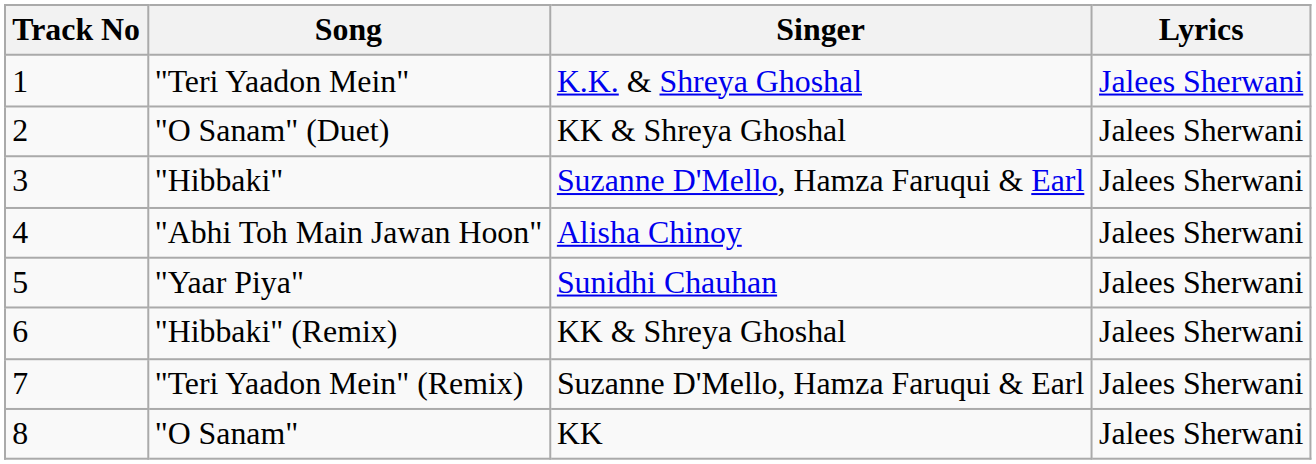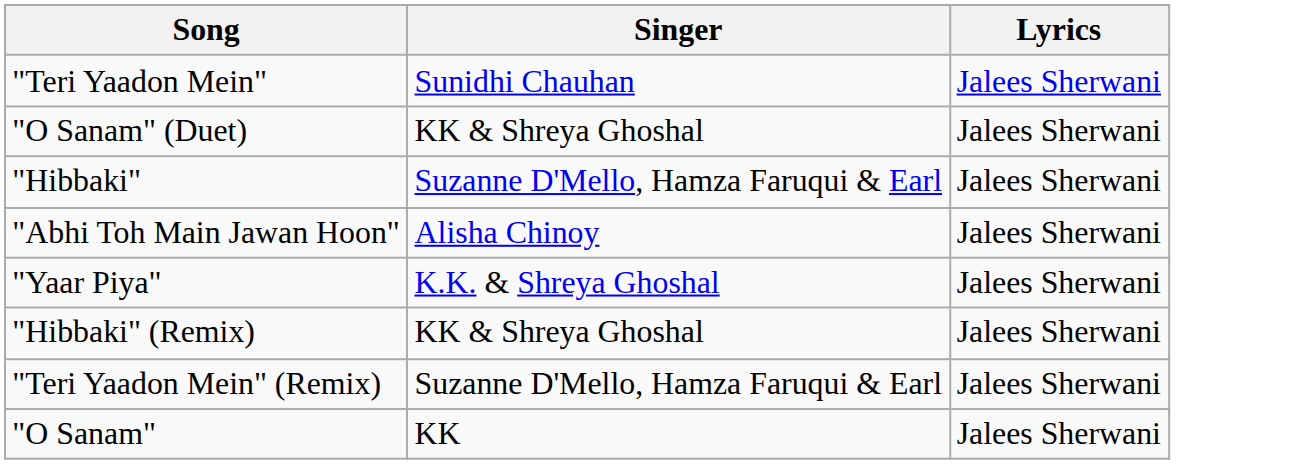 <table class="wikitable">
 <tr>
-<th>Track No</th>
 <th>Song</th>
 <th>Singer</th>
 <th>Lyrics</th>
 </tr>
 <tr>
-<td>1</td>
 <td>"Teri Yaadon Mein"</td>
-<td><a href='#'>K.K.</a> & <a href='#'>Shreya Ghoshal</a></td>
+<td><a href='#'>Sunidhi Chauhan</a></td>
 <td><a href='#'>Jalees Sherwani</a></td>
 </tr>
 <tr>
-<td>2</td>
 <td>"O Sanam" (Duet)</td>
 <td>KK & Shreya Ghoshal</td>
 <td>Jalees Sherwani</td>
 </tr>
 <tr>
-<td>3</td>
 <td>"Hibbaki"</td>
 <td><a href='#'>Suzanne D'Mello</a>, Hamza Faruqui & <a href='#'>Earl</a></td>
 <td>Jalees Sherwani</td>
 </tr>
 <tr>
-<td>4</td>
 <td>"Abhi Toh Main Jawan Hoon"</td>
 <td><a href='#'>Alisha Chinoy</a></td>
 <td>Jalees Sherwani</td>
 </tr>
 <tr>
-<td>5</td>
 <td>"Yaar Piya"</td>
-<td><a href='#'>Sunidhi Chauhan</a></td>
+<td><a href='#'>K.K.</a> & <a href='#'>Shreya Ghoshal</a></td>
 <td>Jalees Sherwani</td>
 </tr>
 <tr>
-<td>6</td>
 <td>"Hibbaki" (Remix)</td>
 <td>KK & Shreya Ghoshal</td>
 <td>Jalees Sherwani</td>
 </tr>
 <tr>
-<td>7</td>
 <td>"Teri Yaadon Mein" (Remix)</td>
 <td>Suzanne D'Mello, Hamza Faruqui & Earl</td>
 <td>Jalees Sherwani</td>
 </tr>
 <tr>
-<td>8</td>
 <td>"O Sanam"</td>
 <td>KK</td>
 <td>Jalees Sherwani</td>
 </tr>
 </table>
